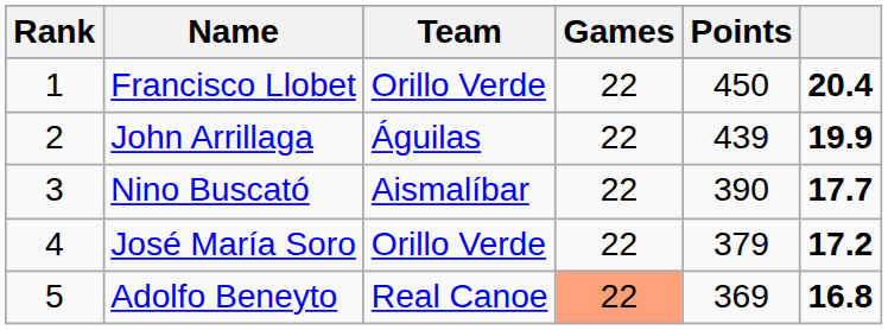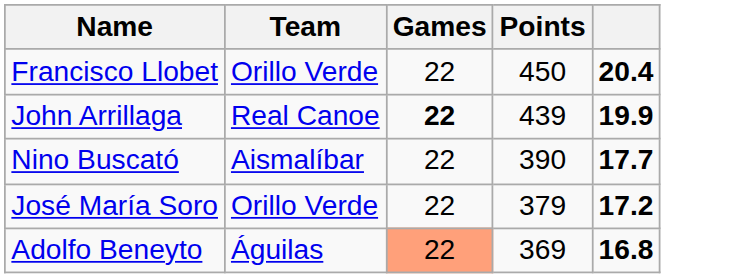 <table class="wikitable" style="text-align: center;">
 <tr>
-<th>Rank</th>
 <th>Name</th>
 <th>Team</th>
 <th>Games</th>
 <th>Points</th>
 <th></th>
 </tr>
 <tr>
-<td>1</td>
 <td style="text-align:left;"> <a href='#'>Francisco Llobet</a></td>
 <td style="text-align:left;"><a href='#'>Orillo Verde</a></td>
 <td>22</td>
 <td>450</td>
 <td><strong>20.4</strong></td>
 </tr>
 <tr>
-<td>2</td>
 <td style="text-align:left;"> <a href='#'>John Arrillaga</a></td>
-<td style="text-align:left;"><a href='#'>Águilas</a></td>
-<td>22</td>
+<td style="text-align:left;"><a href='#'>Real Canoe</a></td>
+<td><strong>22</strong></td>
 <td>439</td>
 <td><strong>19.9</strong></td>
 </tr>
 <tr>
-<td>3</td>
 <td style="text-align:left;"> <a href='#'>Nino Buscató</a></td>
 <td style="text-align:left;"><a href='#'>Aismalíbar</a></td>
 <td>22</td>
 <td>390</td>
 <td><strong>17.7</strong></td>
 </tr>
 <tr>
-<td>4</td>
 <td style="text-align:left;"> <a href='#'>José María Soro</a></td>
 <td style="text-align:left;"><a href='#'>Orillo Verde</a></td>
 <td>22</td>
 <td>379</td>
 <td><strong>17.2</strong></td>
 </tr>
 <tr>
-<td>5</td>
 <td style="text-align:left;"> <a href='#'>Adolfo Beneyto</a></td>
-<td style="text-align:left;"><a href='#'>Real Canoe</a></td>
+<td style="text-align:left;"><a href='#'>Águilas</a></td>
 <td style="background: lightsalmon;">22</td>
 <td>369</td>
 <td><strong>16.8</strong></td>
 </tr>
 </table>
